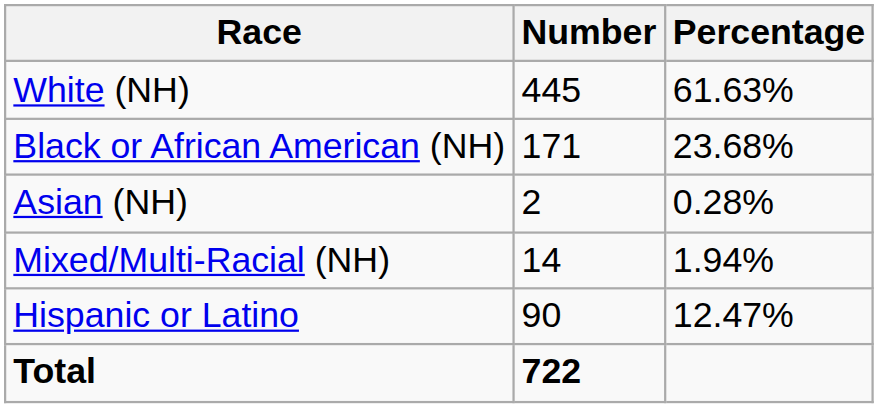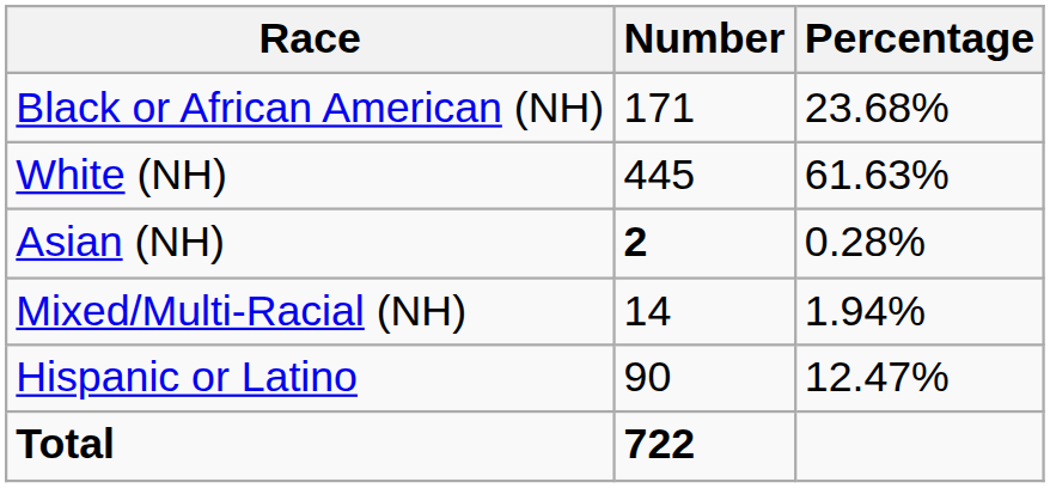 <table class="wikitable">
 <tr>
 <th>Race</th>
 <th>Number</th>
 <th>Percentage</th>
 </tr>
 <tr>
+<td><a href='#'>Black or African American</a> (NH)</td>
+<td>171</td>
+<td>23.68%</td>
+</tr>
+<tr>
 <td><a href='#'>White</a> (NH)</td>
 <td>445</td>
 <td>61.63%</td>
 </tr>
 <tr>
-<td><a href='#'>Black or African American</a> (NH)</td>
-<td>171</td>
-<td>23.68%</td>
-</tr>
-<tr>
 <td><a href='#'>Asian</a> (NH)</td>
-<td>2</td>
+<td><strong>2</strong></td>
 <td>0.28%</td>
 </tr>
 <tr>
 <td><a href='#'>Mixed/Multi-Racial</a> (NH)</td>
 <td>14</td>
 <td>1.94%</td>
 </tr>
 <tr>
 <td><a href='#'>Hispanic or Latino</a></td>
 <td>90</td>
 <td>12.47%</td>
 </tr>
 <tr>
 <td><strong>Total</strong></td>
 <td><strong>722</strong></td>
 <td></td>
 </tr>
 </table>
